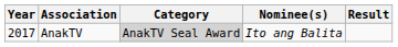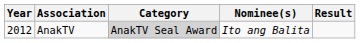 <table class="wikitable sortable">
 <tr>
 <th>Year</th>
 <th>Association</th>
 <th>Category</th>
 <th>Nominee(s)</th>
 <th>Result</th>
 </tr>
 <tr>
-<td>2017</td>
+<td>2012</td>
 <td>AnakTV</td>
 <td style="background: lightgrey;">AnakTV Seal Award</td>
 <td><em>Ito ang Balita</em></td>
 <td></td>
 </tr>
 </table>
